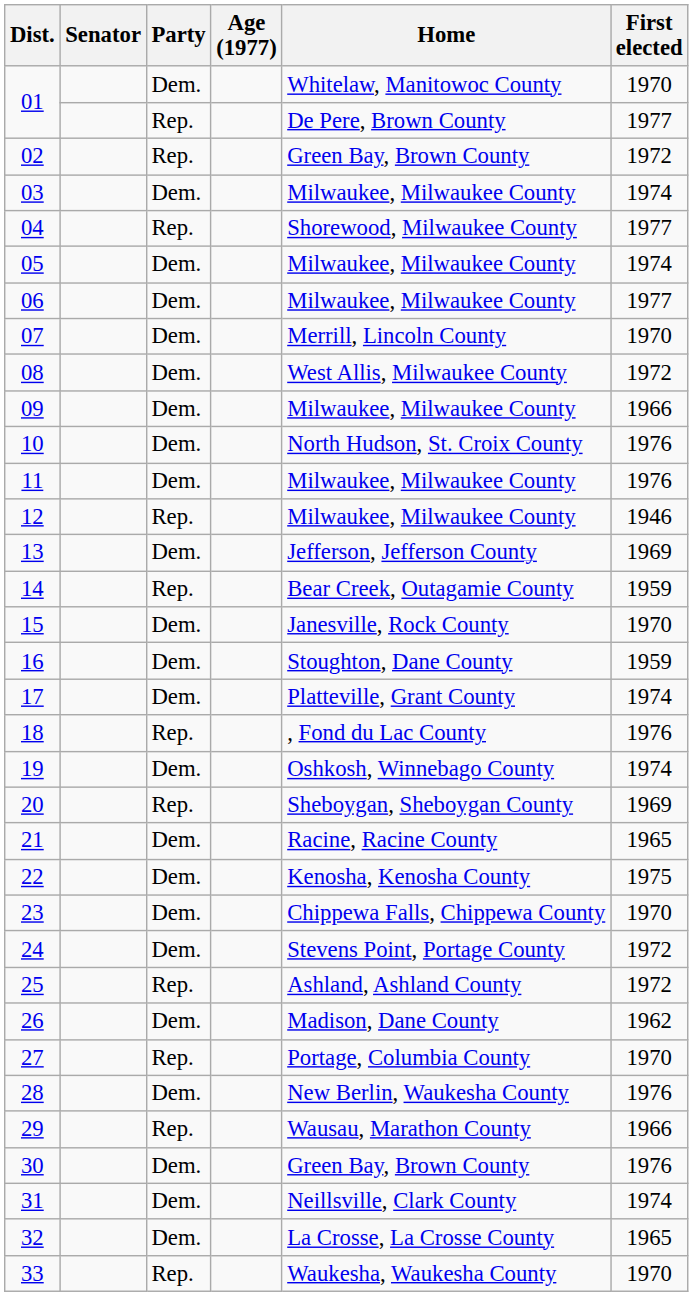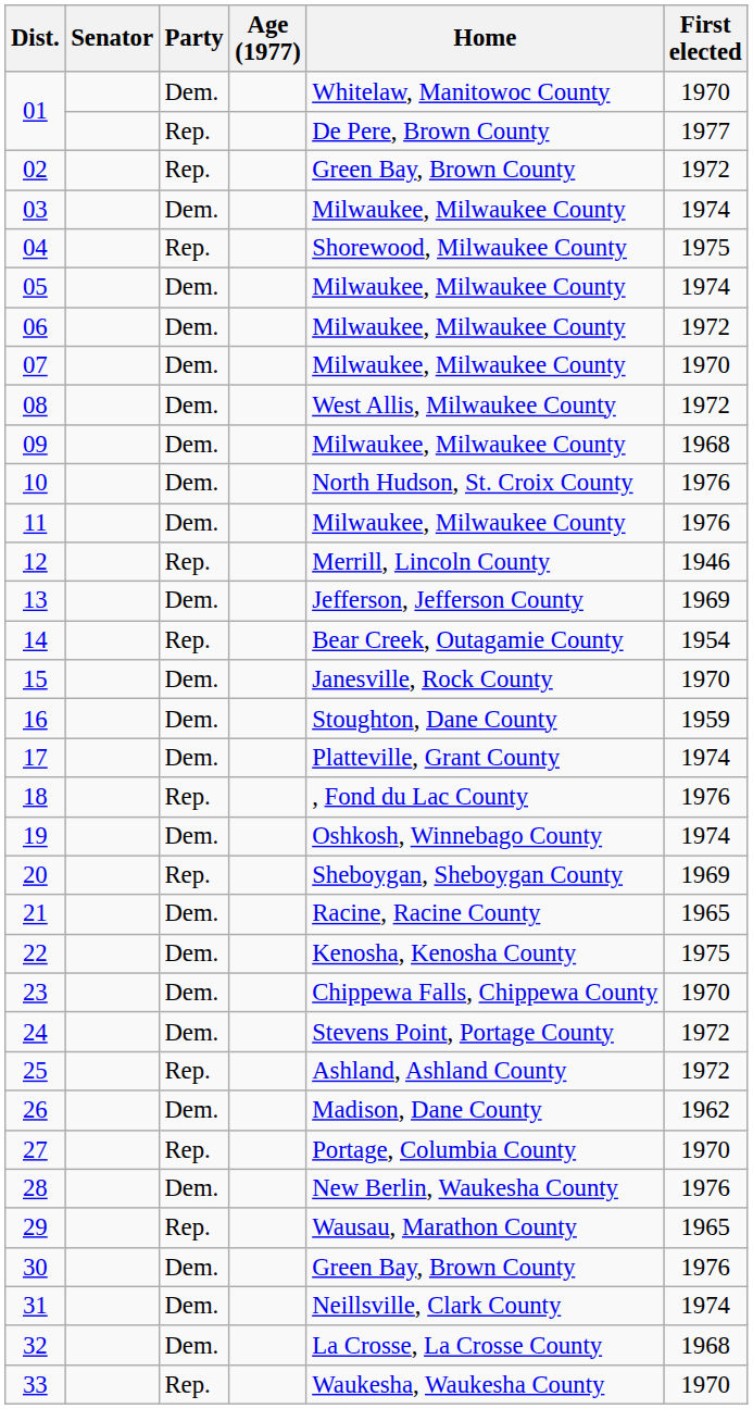 <table class="wikitable sortable">
 <tr>
 <th>Dist.</th>
 <th>Senator</th>
 <th>Party</th>
 <th>Age<br>(1977)</th>
 <th>Home</th>
 <th>First<br>elected</th>
 </tr>
 <tr>
 <td rowspan="2" align="center"><a href='#'>01</a></td>
 <td> </td>
 <td>Dem.</td>
 <td align="center"></td>
 <td><a href='#'>Whitelaw</a>, <a href='#'>Manitowoc County</a></td>
 <td align="center">1970</td>
 </tr>
 <tr>
 <td> </td>
 <td>Rep.</td>
 <td align="center"></td>
 <td><a href='#'>De Pere</a>, <a href='#'>Brown County</a></td>
 <td align="center">1977</td>
 </tr>
 <tr>
 <td align="center"><a href='#'>02</a></td>
 <td></td>
 <td>Rep.</td>
 <td align="center"></td>
 <td><a href='#'>Green Bay</a>, <a href='#'>Brown County</a></td>
 <td align="center">1972</td>
 </tr>
 <tr>
 <td align="center"><a href='#'>03</a></td>
 <td></td>
 <td>Dem.</td>
 <td align="center"></td>
 <td><a href='#'>Milwaukee</a>, <a href='#'>Milwaukee County</a></td>
 <td align="center">1974</td>
 </tr>
 <tr>
 <td align="center"><a href='#'>04</a></td>
 <td></td>
 <td>Rep.</td>
 <td align="center"></td>
 <td><a href='#'>Shorewood</a>, <a href='#'>Milwaukee County</a></td>
-<td align="center">1977</td>
+<td align="center">1975</td>
 </tr>
 <tr>
 <td align="center"><a href='#'>05</a></td>
 <td></td>
 <td>Dem.</td>
 <td align="center"></td>
 <td><a href='#'>Milwaukee</a>, <a href='#'>Milwaukee County</a></td>
 <td align="center">1974</td>
 </tr>
 <tr>
 <td align="center"><a href='#'>06</a></td>
 <td></td>
 <td>Dem.</td>
 <td align="center"></td>
 <td><a href='#'>Milwaukee</a>, <a href='#'>Milwaukee County</a></td>
-<td align="center">1977</td>
+<td align="center">1972</td>
 </tr>
 <tr>
 <td align="center"><a href='#'>07</a></td>
 <td></td>
 <td>Dem.</td>
 <td align="center"></td>
-<td><a href='#'>Merrill</a>, <a href='#'>Lincoln County</a></td>
+<td><a href='#'>Milwaukee</a>, <a href='#'>Milwaukee County</a></td>
 <td align="center">1970</td>
 </tr>
 <tr>
 <td align="center"><a href='#'>08</a></td>
 <td></td>
 <td>Dem.</td>
 <td align="center"></td>
 <td><a href='#'>West Allis</a>, <a href='#'>Milwaukee County</a></td>
 <td align="center">1972</td>
 </tr>
 <tr>
 <td align="center"><a href='#'>09</a></td>
 <td></td>
 <td>Dem.</td>
 <td align="center"></td>
 <td><a href='#'>Milwaukee</a>, <a href='#'>Milwaukee County</a></td>
-<td align="center">1966</td>
+<td align="center">1968</td>
 </tr>
 <tr>
 <td align="center"><a href='#'>10</a></td>
 <td></td>
 <td>Dem.</td>
 <td align="center"></td>
 <td><a href='#'>North Hudson</a>, <a href='#'>St. Croix County</a></td>
 <td align="center">1976</td>
 </tr>
 <tr>
 <td align="center"><a href='#'>11</a></td>
 <td></td>
 <td>Dem.</td>
 <td align="center"></td>
 <td><a href='#'>Milwaukee</a>, <a href='#'>Milwaukee County</a></td>
 <td align="center">1976</td>
 </tr>
 <tr>
 <td align="center"><a href='#'>12</a></td>
 <td></td>
 <td>Rep.</td>
 <td align="center"></td>
-<td><a href='#'>Milwaukee</a>, <a href='#'>Milwaukee County</a></td>
+<td><a href='#'>Merrill</a>, <a href='#'>Lincoln County</a></td>
 <td align="center">1946</td>
 </tr>
 <tr>
 <td align="center"><a href='#'>13</a></td>
 <td></td>
 <td>Dem.</td>
 <td align="center"></td>
 <td><a href='#'>Jefferson</a>, <a href='#'>Jefferson County</a></td>
 <td align="center">1969</td>
 </tr>
 <tr>
 <td align="center"><a href='#'>14</a></td>
 <td></td>
 <td>Rep.</td>
 <td align="center"></td>
 <td><a href='#'>Bear Creek</a>, <a href='#'>Outagamie County</a></td>
-<td align="center">1959</td>
+<td align="center">1954</td>
 </tr>
 <tr>
 <td align="center"><a href='#'>15</a></td>
 <td></td>
 <td>Dem.</td>
 <td align="center"></td>
 <td><a href='#'>Janesville</a>, <a href='#'>Rock County</a></td>
 <td align="center">1970</td>
 </tr>
 <tr>
 <td align="center"><a href='#'>16</a></td>
 <td></td>
 <td>Dem.</td>
 <td align="center"></td>
 <td><a href='#'>Stoughton</a>, <a href='#'>Dane County</a></td>
 <td align="center">1959</td>
 </tr>
 <tr>
 <td align="center"><a href='#'>17</a></td>
 <td></td>
 <td>Dem.</td>
 <td align="center"></td>
 <td><a href='#'>Platteville</a>, <a href='#'>Grant County</a></td>
 <td align="center">1974</td>
 </tr>
 <tr>
 <td align="center"><a href='#'>18</a></td>
 <td></td>
 <td>Rep.</td>
 <td align="center"></td>
 <td>, <a href='#'>Fond du Lac County</a></td>
 <td align="center">1976</td>
 </tr>
 <tr>
 <td align="center"><a href='#'>19</a></td>
 <td></td>
 <td>Dem.</td>
 <td align="center"></td>
 <td><a href='#'>Oshkosh</a>, <a href='#'>Winnebago County</a></td>
 <td align="center">1974</td>
 </tr>
 <tr>
 <td align="center"><a href='#'>20</a></td>
 <td></td>
 <td>Rep.</td>
 <td align="center"></td>
 <td><a href='#'>Sheboygan</a>, <a href='#'>Sheboygan County</a></td>
 <td align="center">1969</td>
 </tr>
 <tr>
 <td align="center"><a href='#'>21</a></td>
 <td></td>
 <td>Dem.</td>
 <td align="center"></td>
 <td><a href='#'>Racine</a>, <a href='#'>Racine County</a></td>
 <td align="center">1965</td>
 </tr>
 <tr>
 <td align="center"><a href='#'>22</a></td>
 <td></td>
 <td>Dem.</td>
 <td align="center"></td>
 <td><a href='#'>Kenosha</a>, <a href='#'>Kenosha County</a></td>
 <td align="center">1975</td>
 </tr>
 <tr>
 <td align="center"><a href='#'>23</a></td>
 <td></td>
 <td>Dem.</td>
 <td align="center"></td>
 <td><a href='#'>Chippewa Falls</a>, <a href='#'>Chippewa County</a></td>
 <td align="center">1970</td>
 </tr>
 <tr>
 <td align="center"><a href='#'>24</a></td>
 <td></td>
 <td>Dem.</td>
 <td align="center"></td>
 <td><a href='#'>Stevens Point</a>, <a href='#'>Portage County</a></td>
 <td align="center">1972</td>
 </tr>
 <tr>
 <td align="center"><a href='#'>25</a></td>
 <td></td>
 <td>Rep.</td>
 <td align="center"></td>
 <td><a href='#'>Ashland</a>, <a href='#'>Ashland County</a></td>
 <td align="center">1972</td>
 </tr>
 <tr>
 <td align="center"><a href='#'>26</a></td>
 <td></td>
 <td>Dem.</td>
 <td align="center"></td>
 <td><a href='#'>Madison</a>, <a href='#'>Dane County</a></td>
 <td align="center">1962</td>
 </tr>
 <tr>
 <td align="center"><a href='#'>27</a></td>
 <td></td>
 <td>Rep.</td>
 <td align="center"></td>
 <td><a href='#'>Portage</a>, <a href='#'>Columbia County</a></td>
 <td align="center">1970</td>
 </tr>
 <tr>
 <td align="center"><a href='#'>28</a></td>
 <td></td>
 <td>Dem.</td>
 <td align="center"></td>
 <td><a href='#'>New Berlin</a>, <a href='#'>Waukesha County</a></td>
 <td align="center">1976</td>
 </tr>
 <tr>
 <td align="center"><a href='#'>29</a></td>
 <td></td>
 <td>Rep.</td>
 <td align="center"></td>
 <td><a href='#'>Wausau</a>, <a href='#'>Marathon County</a></td>
-<td align="center">1966</td>
+<td align="center">1965</td>
 </tr>
 <tr>
 <td align="center"><a href='#'>30</a></td>
 <td></td>
 <td>Dem.</td>
 <td align="center"></td>
 <td><a href='#'>Green Bay</a>, <a href='#'>Brown County</a></td>
 <td align="center">1976</td>
 </tr>
 <tr>
 <td align="center"><a href='#'>31</a></td>
 <td></td>
 <td>Dem.</td>
 <td align="center"></td>
 <td><a href='#'>Neillsville</a>, <a href='#'>Clark County</a></td>
 <td align="center">1974</td>
 </tr>
 <tr>
 <td align="center"><a href='#'>32</a></td>
 <td></td>
 <td>Dem.</td>
 <td align="center"></td>
 <td><a href='#'>La Crosse</a>, <a href='#'>La Crosse County</a></td>
-<td align="center">1965</td>
+<td align="center">1968</td>
 </tr>
 <tr>
 <td align="center"><a href='#'>33</a></td>
 <td></td>
 <td>Rep.</td>
 <td align="center"></td>
 <td><a href='#'>Waukesha</a>, <a href='#'>Waukesha County</a></td>
 <td align="center">1970</td>
 </tr>
 </table>
